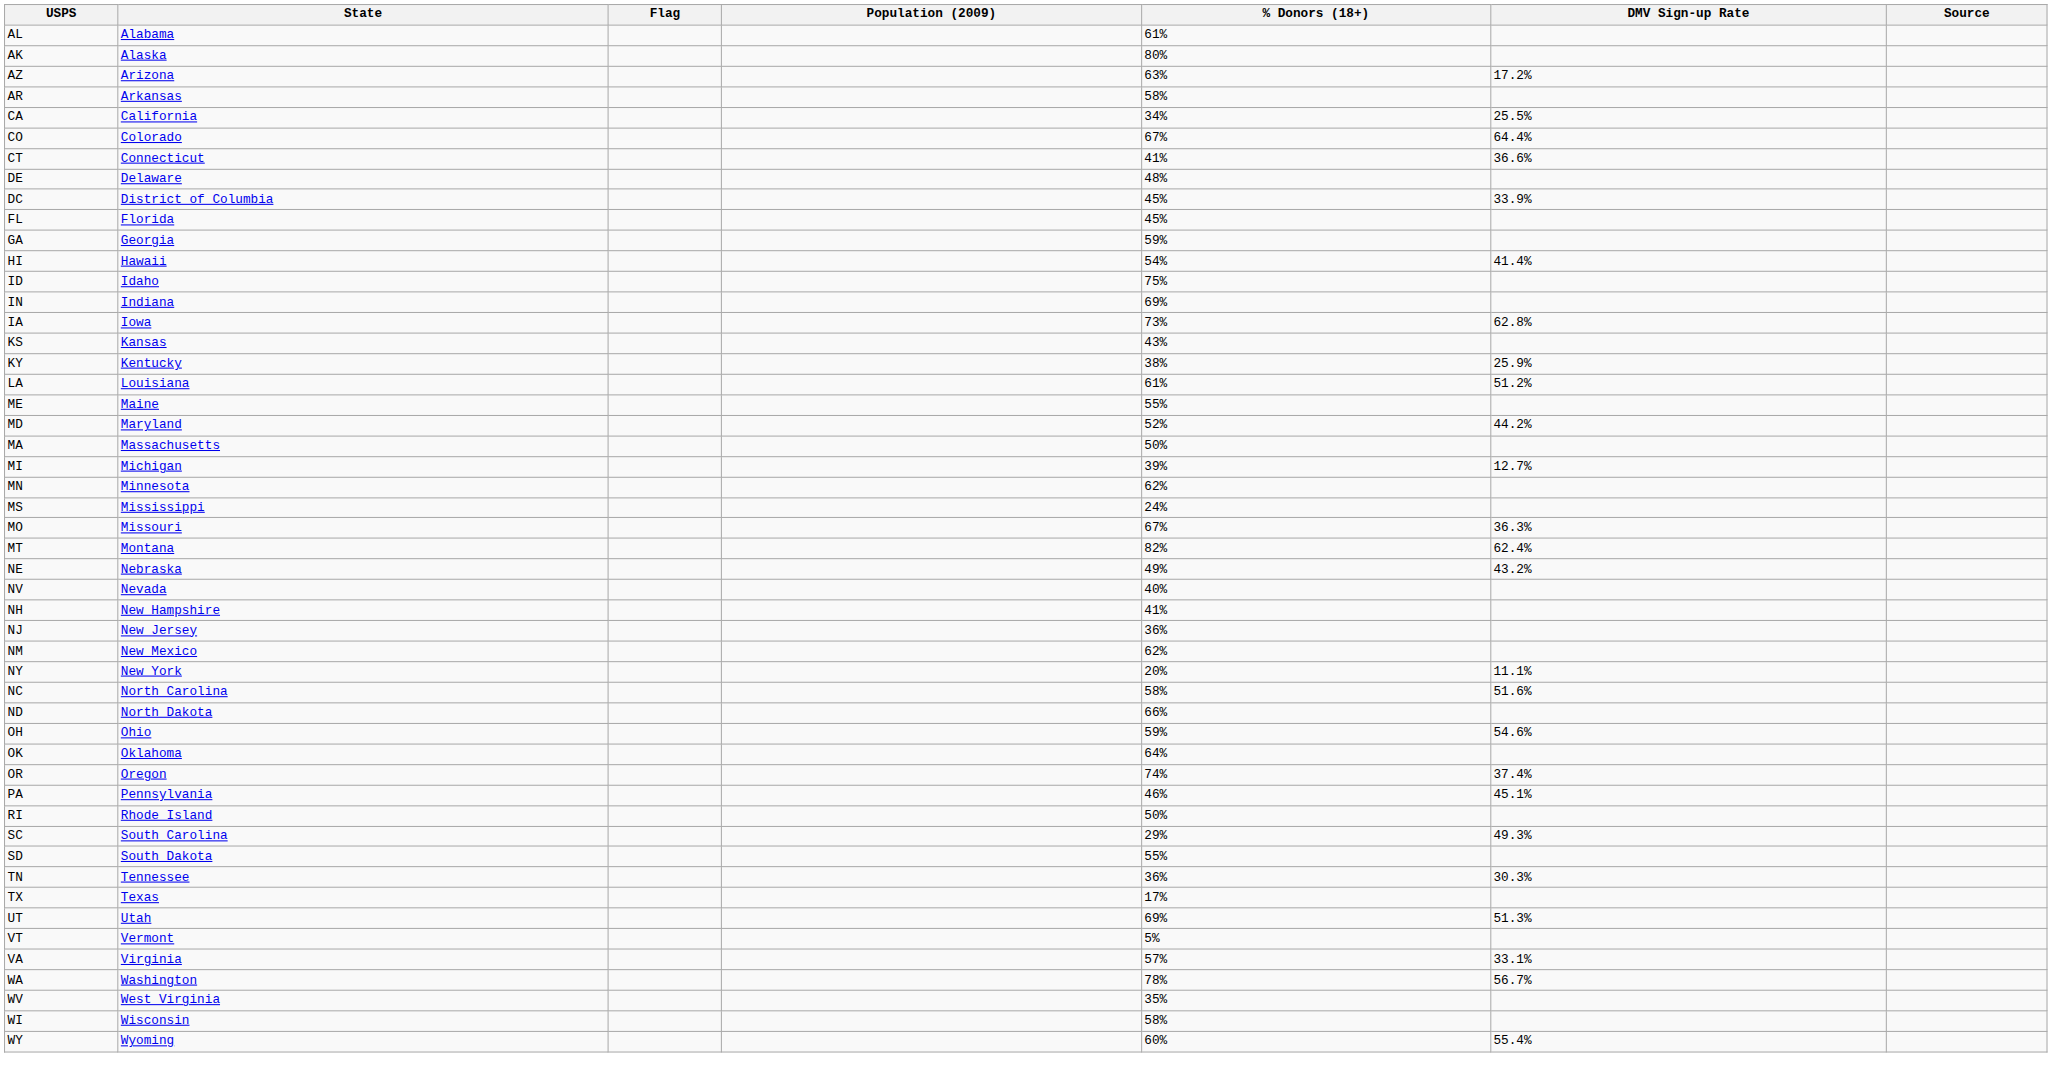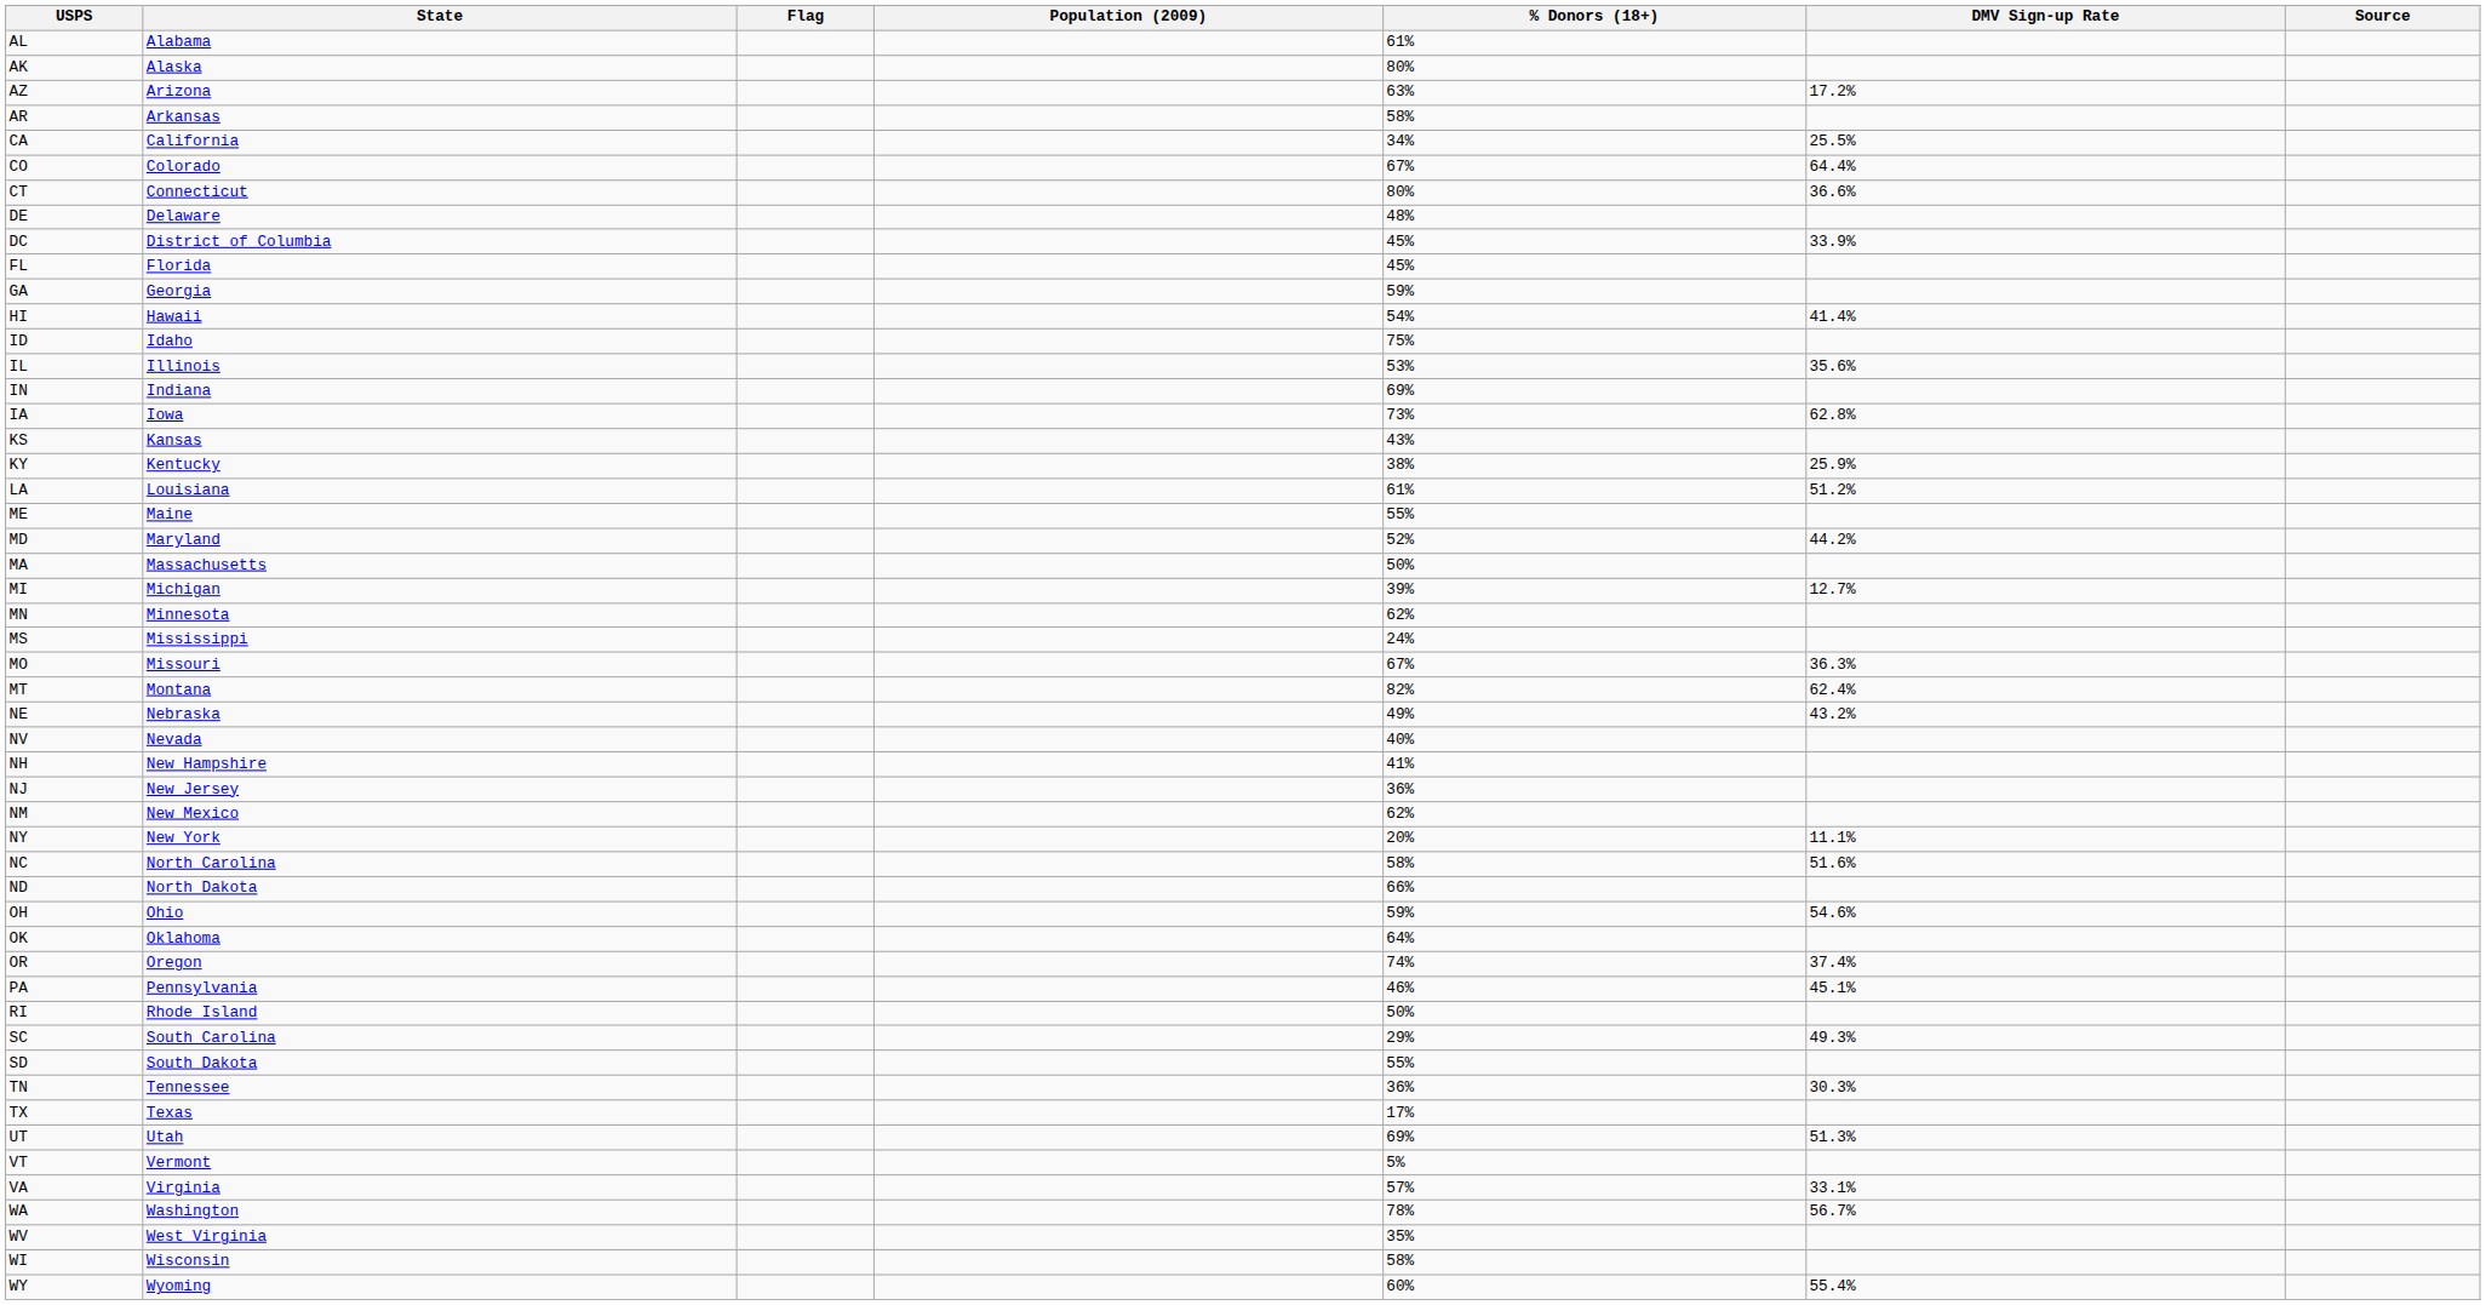 <table class="wikitable sortable" style="font-size:95%; white-space:nowrap; width:100%">
 <tr>
 <th>USPS</th>
 <th>State</th>
 <th class="unsortable">Flag</th>
 <th>Population (2009)</th>
 <th>% Donors (18+)</th>
 <th>DMV Sign-up Rate</th>
 <th>Source</th>
 </tr>
 <tr>
 <td>AL</td>
 <td><a href='#'>Alabama</a></td>
 <td></td>
 <td></td>
 <td>61%</td>
 <td></td>
 <td></td>
 </tr>
 <tr>
 <td>AK</td>
 <td><a href='#'>Alaska</a></td>
 <td></td>
 <td></td>
 <td>80%</td>
 <td></td>
 <td></td>
 </tr>
 <tr>
 <td>AZ</td>
 <td><a href='#'>Arizona</a></td>
 <td></td>
 <td></td>
 <td>63%</td>
 <td>17.2%</td>
 <td></td>
 </tr>
 <tr>
 <td>AR</td>
 <td><a href='#'>Arkansas</a></td>
 <td></td>
 <td></td>
 <td>58%</td>
 <td></td>
 <td></td>
 </tr>
 <tr>
 <td>CA</td>
 <td><a href='#'>California</a></td>
 <td></td>
 <td></td>
 <td>34%</td>
 <td>25.5%</td>
 <td></td>
 </tr>
 <tr>
 <td>CO</td>
 <td><a href='#'>Colorado</a></td>
 <td></td>
 <td></td>
 <td>67%</td>
 <td>64.4%</td>
 <td></td>
 </tr>
 <tr>
 <td>CT</td>
 <td><a href='#'>Connecticut</a></td>
 <td></td>
 <td></td>
-<td>41%</td>
+<td>80%</td>
 <td>36.6%</td>
 <td></td>
 </tr>
 <tr>
 <td>DE</td>
 <td><a href='#'>Delaware</a></td>
 <td></td>
 <td></td>
 <td>48%</td>
 <td></td>
 <td></td>
 </tr>
 <tr>
 <td>DC</td>
 <td><a href='#'>District of Columbia</a></td>
 <td></td>
 <td></td>
 <td>45%</td>
 <td>33.9%</td>
 <td></td>
 </tr>
 <tr>
 <td>FL</td>
 <td><a href='#'>Florida</a></td>
 <td></td>
 <td></td>
 <td>45%</td>
 <td></td>
 <td></td>
 </tr>
 <tr>
 <td>GA</td>
 <td><a href='#'>Georgia</a></td>
 <td></td>
 <td></td>
 <td>59%</td>
 <td></td>
 <td></td>
 </tr>
 <tr>
 <td>HI</td>
 <td><a href='#'>Hawaii</a></td>
 <td></td>
 <td></td>
 <td>54%</td>
 <td>41.4%</td>
 <td></td>
 </tr>
 <tr>
 <td>ID</td>
 <td><a href='#'>Idaho</a></td>
 <td></td>
 <td></td>
 <td>75%</td>
 <td></td>
+<td></td>
+</tr>
+<tr>
+<td>IL</td>
+<td><a href='#'>Illinois</a></td>
+<td></td>
+<td></td>
+<td>53%</td>
+<td>35.6%</td>
 <td></td>
 </tr>
 <tr>
 <td>IN</td>
 <td><a href='#'>Indiana</a></td>
 <td></td>
 <td></td>
 <td>69%</td>
 <td></td>
 <td></td>
 </tr>
 <tr>
 <td>IA</td>
 <td><a href='#'>Iowa</a></td>
 <td></td>
 <td></td>
 <td>73%</td>
 <td>62.8%</td>
 <td></td>
 </tr>
 <tr>
 <td>KS</td>
 <td><a href='#'>Kansas</a></td>
 <td></td>
 <td></td>
 <td>43%</td>
 <td></td>
 <td></td>
 </tr>
 <tr>
 <td>KY</td>
 <td><a href='#'>Kentucky</a></td>
 <td></td>
 <td></td>
 <td>38%</td>
 <td>25.9%</td>
 <td></td>
 </tr>
 <tr>
 <td>LA</td>
 <td><a href='#'>Louisiana</a></td>
 <td></td>
 <td></td>
 <td>61%</td>
 <td>51.2%</td>
 <td></td>
 </tr>
 <tr>
 <td>ME</td>
 <td><a href='#'>Maine</a></td>
 <td></td>
 <td></td>
 <td>55%</td>
 <td></td>
 <td></td>
 </tr>
 <tr>
 <td>MD</td>
 <td><a href='#'>Maryland</a></td>
 <td></td>
 <td></td>
 <td>52%</td>
 <td>44.2%</td>
 <td></td>
 </tr>
 <tr>
 <td>MA</td>
 <td><a href='#'>Massachusetts</a></td>
 <td></td>
 <td></td>
 <td>50%</td>
 <td></td>
 <td></td>
 </tr>
 <tr>
 <td>MI</td>
 <td><a href='#'>Michigan</a></td>
 <td></td>
 <td></td>
 <td>39%</td>
 <td>12.7%</td>
 <td></td>
 </tr>
 <tr>
 <td>MN</td>
 <td><a href='#'>Minnesota</a></td>
 <td></td>
 <td></td>
 <td>62%</td>
 <td></td>
 <td></td>
 </tr>
 <tr>
 <td>MS</td>
 <td><a href='#'>Mississippi</a></td>
 <td></td>
 <td></td>
 <td>24%</td>
 <td></td>
 <td></td>
 </tr>
 <tr>
 <td>MO</td>
 <td><a href='#'>Missouri</a></td>
 <td></td>
 <td></td>
 <td>67%</td>
 <td>36.3%</td>
 <td></td>
 </tr>
 <tr>
 <td>MT</td>
 <td><a href='#'>Montana</a></td>
 <td></td>
 <td></td>
 <td>82%</td>
 <td>62.4%</td>
 <td></td>
 </tr>
 <tr>
 <td>NE</td>
 <td><a href='#'>Nebraska</a></td>
 <td></td>
 <td></td>
 <td>49%</td>
 <td>43.2%</td>
 <td></td>
 </tr>
 <tr>
 <td>NV</td>
 <td><a href='#'>Nevada</a></td>
 <td></td>
 <td></td>
 <td>40%</td>
 <td></td>
 <td></td>
 </tr>
 <tr>
 <td>NH</td>
 <td><a href='#'>New Hampshire</a></td>
 <td></td>
 <td></td>
 <td>41%</td>
 <td></td>
 <td></td>
 </tr>
 <tr>
 <td>NJ</td>
 <td><a href='#'>New Jersey</a></td>
 <td></td>
 <td></td>
 <td>36%</td>
 <td></td>
 <td></td>
 </tr>
 <tr>
 <td>NM</td>
 <td><a href='#'>New Mexico</a></td>
 <td></td>
 <td></td>
 <td>62%</td>
 <td></td>
 <td></td>
 </tr>
 <tr>
 <td>NY</td>
 <td><a href='#'>New York</a></td>
 <td></td>
 <td></td>
 <td>20%</td>
 <td>11.1%</td>
 <td></td>
 </tr>
 <tr>
 <td>NC</td>
 <td><a href='#'>North Carolina</a></td>
 <td></td>
 <td></td>
 <td>58%</td>
 <td>51.6%</td>
 <td></td>
 </tr>
 <tr>
 <td>ND</td>
 <td><a href='#'>North Dakota</a></td>
 <td></td>
 <td></td>
 <td>66%</td>
 <td></td>
 <td></td>
 </tr>
 <tr>
 <td>OH</td>
 <td><a href='#'>Ohio</a></td>
 <td></td>
 <td></td>
 <td>59%</td>
 <td>54.6%</td>
 <td></td>
 </tr>
 <tr>
 <td>OK</td>
 <td><a href='#'>Oklahoma</a></td>
 <td></td>
 <td></td>
 <td>64%</td>
 <td></td>
 <td></td>
 </tr>
 <tr>
 <td>OR</td>
 <td><a href='#'>Oregon</a></td>
 <td></td>
 <td></td>
 <td>74%</td>
 <td>37.4%</td>
 <td></td>
 </tr>
 <tr>
 <td>PA</td>
 <td><a href='#'>Pennsylvania</a></td>
 <td></td>
 <td></td>
 <td>46%</td>
 <td>45.1%</td>
 <td></td>
 </tr>
 <tr>
 <td>RI</td>
 <td><a href='#'>Rhode Island</a></td>
 <td></td>
 <td></td>
 <td>50%</td>
 <td></td>
 <td></td>
 </tr>
 <tr>
 <td>SC</td>
 <td><a href='#'>South Carolina</a></td>
 <td></td>
 <td></td>
 <td>29%</td>
 <td>49.3%</td>
 <td></td>
 </tr>
 <tr>
 <td>SD</td>
 <td><a href='#'>South Dakota</a></td>
 <td></td>
 <td></td>
 <td>55%</td>
 <td></td>
 <td></td>
 </tr>
 <tr>
 <td>TN</td>
 <td><a href='#'>Tennessee</a></td>
 <td></td>
 <td></td>
 <td>36%</td>
 <td>30.3%</td>
 <td></td>
 </tr>
 <tr>
 <td>TX</td>
 <td><a href='#'>Texas</a></td>
 <td></td>
 <td></td>
 <td>17%</td>
 <td></td>
 <td></td>
 </tr>
 <tr>
 <td>UT</td>
 <td><a href='#'>Utah</a></td>
 <td></td>
 <td></td>
 <td>69%</td>
 <td>51.3%</td>
 <td></td>
 </tr>
 <tr>
 <td>VT</td>
 <td><a href='#'>Vermont</a></td>
 <td></td>
 <td></td>
 <td>5%</td>
 <td></td>
 <td></td>
 </tr>
 <tr>
 <td>VA</td>
 <td><a href='#'>Virginia</a></td>
 <td></td>
 <td></td>
 <td>57%</td>
 <td>33.1%</td>
 <td></td>
 </tr>
 <tr>
 <td>WA</td>
 <td><a href='#'>Washington</a></td>
 <td></td>
 <td></td>
 <td>78%</td>
 <td>56.7%</td>
 <td></td>
 </tr>
 <tr>
 <td>WV</td>
 <td><a href='#'>West Virginia</a></td>
 <td></td>
 <td></td>
 <td>35%</td>
 <td></td>
 <td></td>
 </tr>
 <tr>
 <td>WI</td>
 <td><a href='#'>Wisconsin</a></td>
 <td></td>
 <td></td>
 <td>58%</td>
 <td></td>
 <td></td>
 </tr>
 <tr>
 <td>WY</td>
 <td><a href='#'>Wyoming</a></td>
 <td></td>
 <td></td>
 <td>60%</td>
 <td>55.4%</td>
 <td></td>
 </tr>
 </table>
